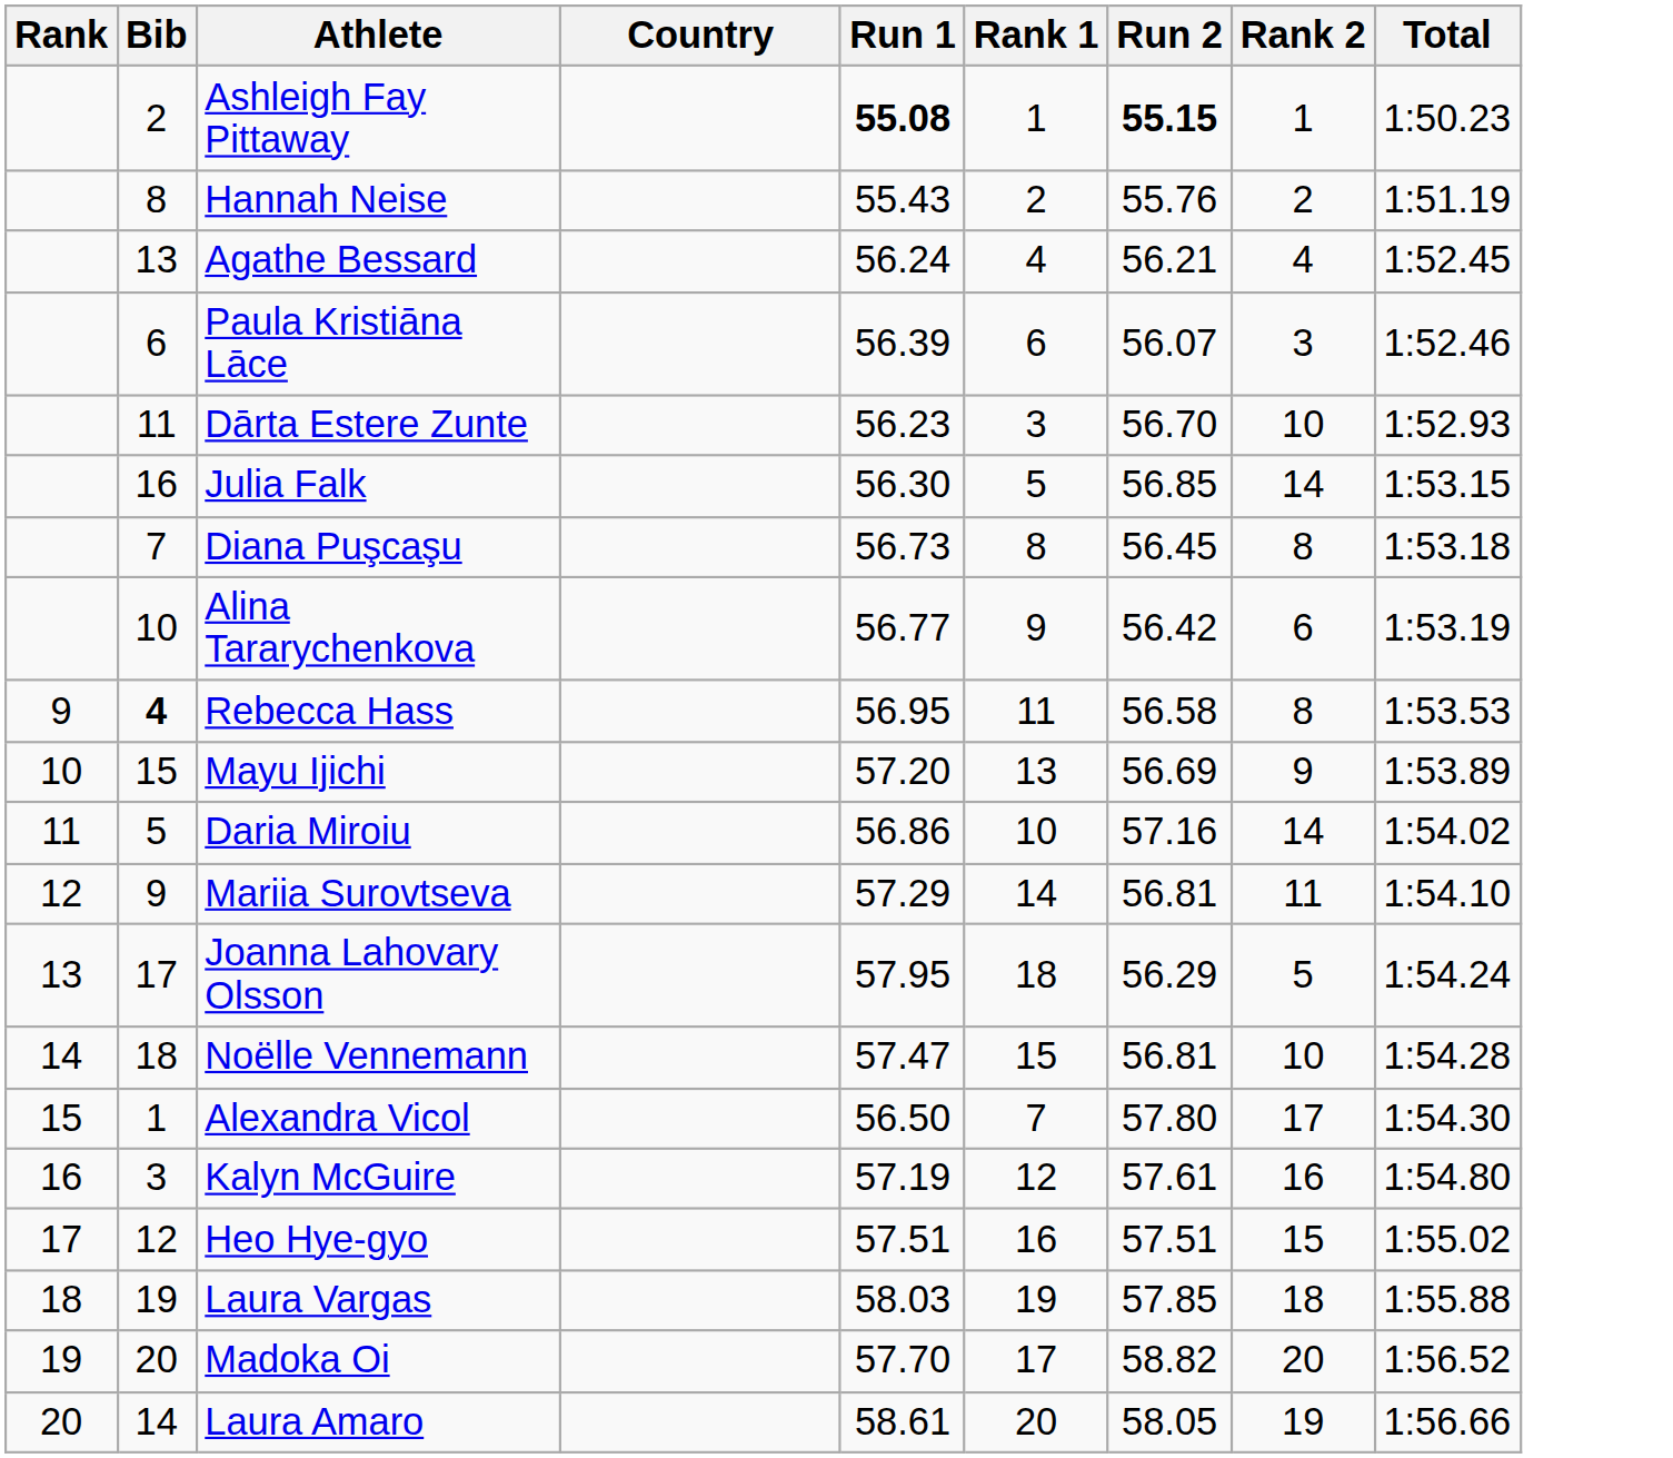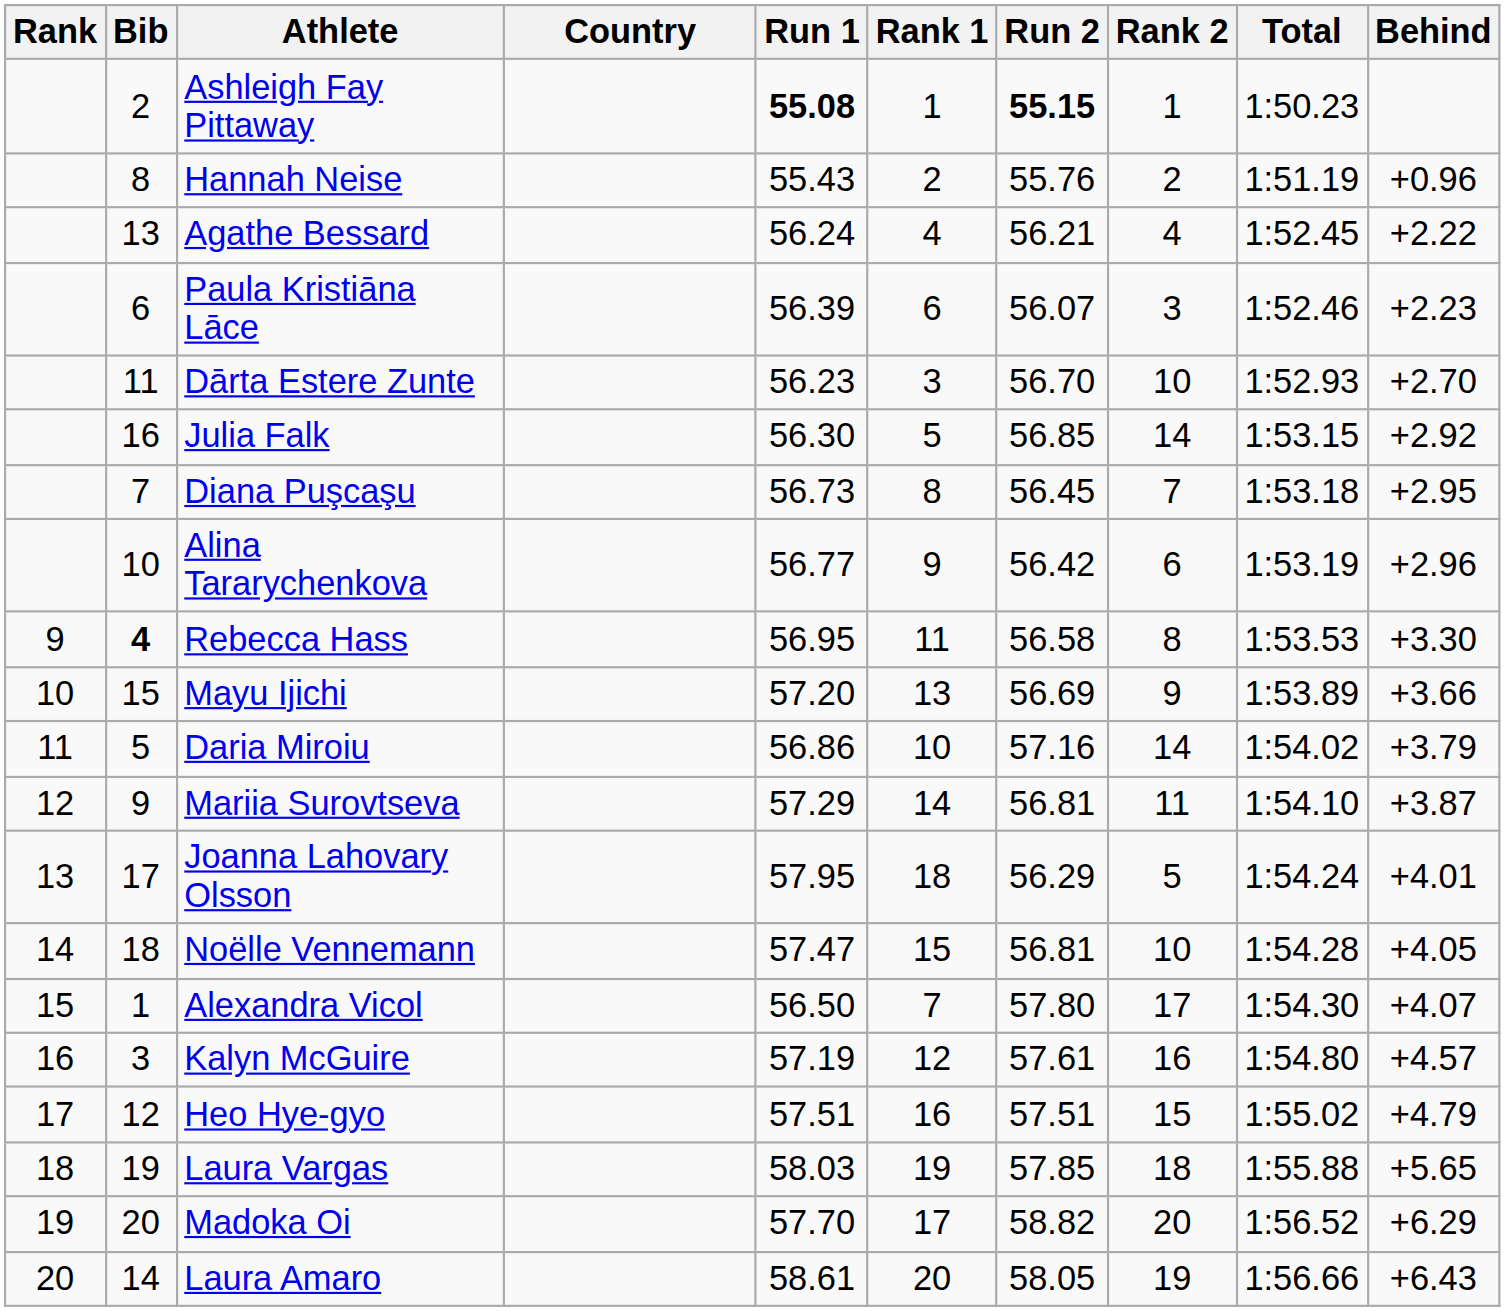 <table class="wikitable sortable" style="text-align:center">
 <tr>
 <th>Rank</th>
 <th>Bib</th>
 <th width=145>Athlete</th>
 <th width=110>Country</th>
 <th>Run 1</th>
 <th>Rank 1</th>
 <th>Run 2</th>
 <th>Rank 2</th>
 <th>Total</th>
+<th>Behind</th>
 </tr>
 <tr>
 <td></td>
 <td>2</td>
 <td align=left><a href='#'>Ashleigh Fay Pittaway</a></td>
 <td align=left></td>
 <td><strong>55.08</strong></td>
 <td>1</td>
 <td><strong>55.15</strong></td>
 <td>1</td>
 <td>1:50.23</td>
+<td></td>
 </tr>
 <tr>
 <td></td>
 <td>8</td>
 <td align=left><a href='#'>Hannah Neise</a></td>
 <td align=left></td>
 <td>55.43</td>
 <td>2</td>
 <td>55.76</td>
 <td>2</td>
 <td>1:51.19</td>
+<td>+0.96</td>
 </tr>
 <tr>
 <td></td>
 <td>13</td>
 <td align=left><a href='#'>Agathe Bessard</a></td>
 <td align=left></td>
 <td>56.24</td>
 <td>4</td>
 <td>56.21</td>
 <td>4</td>
 <td>1:52.45</td>
+<td>+2.22</td>
 </tr>
 <tr>
 <td></td>
 <td>6</td>
 <td align=left><a href='#'>Paula Kristiāna Lāce</a></td>
 <td align=left></td>
 <td>56.39</td>
 <td>6</td>
 <td>56.07</td>
 <td>3</td>
 <td>1:52.46</td>
+<td>+2.23</td>
 </tr>
 <tr>
 <td></td>
 <td>11</td>
 <td align=left><a href='#'>Dārta Estere Zunte</a></td>
 <td align=left></td>
 <td>56.23</td>
 <td>3</td>
 <td>56.70</td>
 <td>10</td>
 <td>1:52.93</td>
+<td>+2.70</td>
 </tr>
 <tr>
 <td></td>
 <td>16</td>
 <td align=left><a href='#'>Julia Falk</a></td>
 <td align=left></td>
 <td>56.30</td>
 <td>5</td>
 <td>56.85</td>
 <td>14</td>
 <td>1:53.15</td>
+<td>+2.92</td>
 </tr>
 <tr>
 <td></td>
 <td>7</td>
 <td align=left><a href='#'>Diana Puşcaşu</a></td>
 <td align=left></td>
 <td>56.73</td>
 <td>8</td>
 <td>56.45</td>
-<td>8</td>
+<td>7</td>
 <td>1:53.18</td>
+<td>+2.95</td>
 </tr>
 <tr>
 <td></td>
 <td>10</td>
 <td align=left><a href='#'>Alina Tararychenkova</a></td>
 <td align=left></td>
 <td>56.77</td>
 <td>9</td>
 <td>56.42</td>
 <td>6</td>
 <td>1:53.19</td>
+<td>+2.96</td>
 </tr>
 <tr>
 <td>9</td>
 <td><strong>4</strong></td>
 <td align=left><a href='#'>Rebecca Hass</a></td>
 <td align=left></td>
 <td>56.95</td>
 <td>11</td>
 <td>56.58</td>
 <td>8</td>
 <td>1:53.53</td>
+<td>+3.30</td>
 </tr>
 <tr>
 <td>10</td>
 <td>15</td>
 <td align=left><a href='#'>Mayu Ijichi</a></td>
 <td align=left></td>
 <td>57.20</td>
 <td>13</td>
 <td>56.69</td>
 <td>9</td>
 <td>1:53.89</td>
+<td>+3.66</td>
 </tr>
 <tr>
 <td>11</td>
 <td>5</td>
 <td align=left><a href='#'>Daria Miroiu</a></td>
 <td align=left></td>
 <td>56.86</td>
 <td>10</td>
 <td>57.16</td>
 <td>14</td>
 <td>1:54.02</td>
+<td>+3.79</td>
 </tr>
 <tr>
 <td>12</td>
 <td>9</td>
 <td align=left><a href='#'>Mariia Surovtseva</a></td>
 <td align=left></td>
 <td>57.29</td>
 <td>14</td>
 <td>56.81</td>
 <td>11</td>
 <td>1:54.10</td>
+<td>+3.87</td>
 </tr>
 <tr>
 <td>13</td>
 <td>17</td>
 <td align=left><a href='#'>Joanna Lahovary Olsson</a></td>
 <td align=left></td>
 <td>57.95</td>
 <td>18</td>
 <td>56.29</td>
 <td>5</td>
 <td>1:54.24</td>
+<td>+4.01</td>
 </tr>
 <tr>
 <td>14</td>
 <td>18</td>
 <td align=left><a href='#'>Noëlle Vennemann</a></td>
 <td align=left></td>
 <td>57.47</td>
 <td>15</td>
 <td>56.81</td>
 <td>10</td>
 <td>1:54.28</td>
+<td>+4.05</td>
 </tr>
 <tr>
 <td>15</td>
 <td>1</td>
 <td align=left><a href='#'>Alexandra Vicol</a></td>
 <td align=left></td>
 <td>56.50</td>
 <td>7</td>
 <td>57.80</td>
 <td>17</td>
 <td>1:54.30</td>
+<td>+4.07</td>
 </tr>
 <tr>
 <td>16</td>
 <td>3</td>
 <td align=left><a href='#'>Kalyn McGuire</a></td>
 <td align=left></td>
 <td>57.19</td>
 <td>12</td>
 <td>57.61</td>
 <td>16</td>
 <td>1:54.80</td>
+<td>+4.57</td>
 </tr>
 <tr>
 <td>17</td>
 <td>12</td>
 <td align=left><a href='#'>Heo Hye-gyo</a></td>
 <td align=left></td>
 <td>57.51</td>
 <td>16</td>
 <td>57.51</td>
 <td>15</td>
 <td>1:55.02</td>
+<td>+4.79</td>
 </tr>
 <tr>
 <td>18</td>
 <td>19</td>
 <td align=left><a href='#'>Laura Vargas</a></td>
 <td align=left></td>
 <td>58.03</td>
 <td>19</td>
 <td>57.85</td>
 <td>18</td>
 <td>1:55.88</td>
+<td>+5.65</td>
 </tr>
 <tr>
 <td>19</td>
 <td>20</td>
 <td align=left><a href='#'>Madoka Oi</a></td>
 <td align=left></td>
 <td>57.70</td>
 <td>17</td>
 <td>58.82</td>
 <td>20</td>
 <td>1:56.52</td>
+<td>+6.29</td>
 </tr>
 <tr>
 <td>20</td>
 <td>14</td>
 <td align=left><a href='#'>Laura Amaro</a></td>
 <td align=left></td>
 <td>58.61</td>
 <td>20</td>
 <td>58.05</td>
 <td>19</td>
 <td>1:56.66</td>
+<td>+6.43</td>
 </tr>
 </table>
